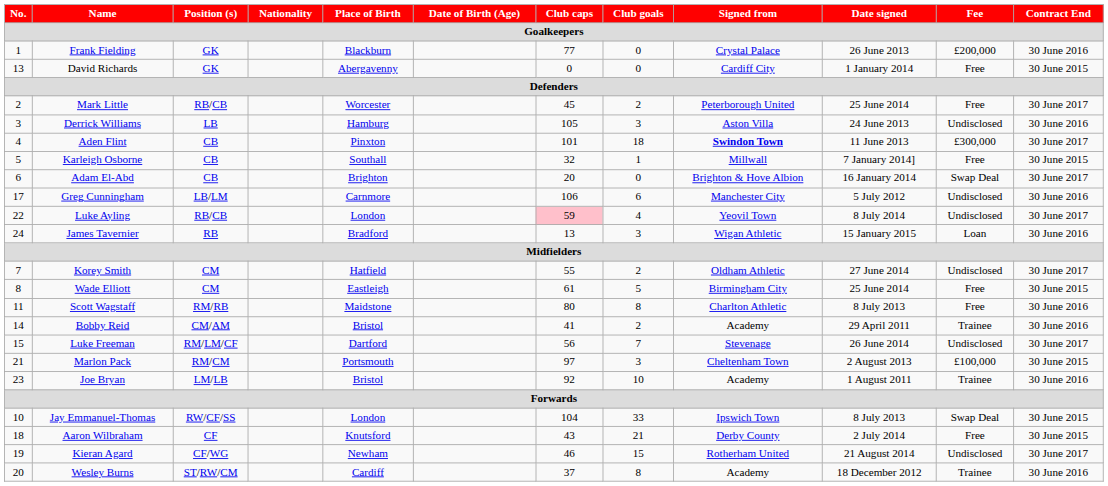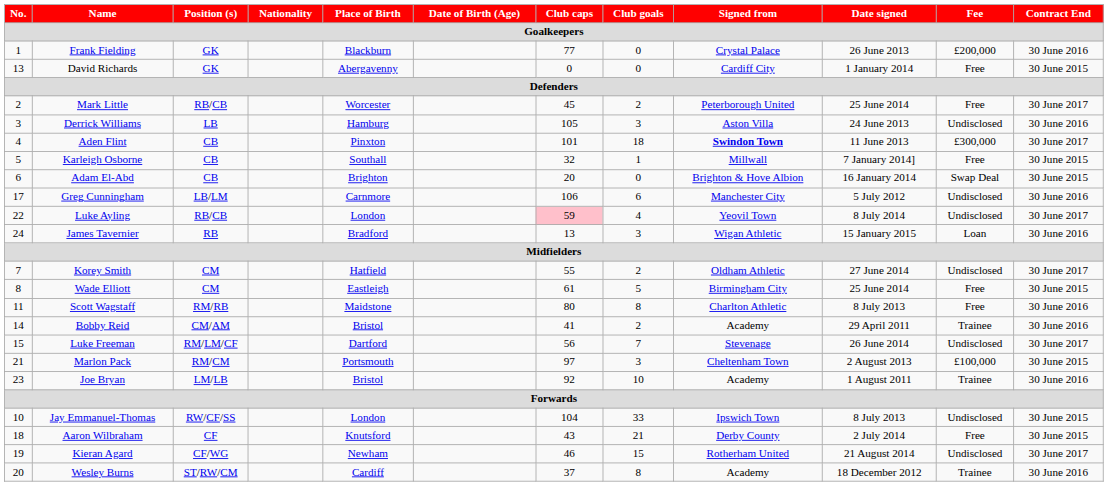 <table class="wikitable" style="text-align:center; font-size:80%; width:100%;">
 <tr>
 <th style="background:#f00; color:white; text-align:center;">No.</th>
 <th style="background:#f00; color:white; text-align:center;">Name</th>
 <th style="background:#f00; color:white; text-align:center;">Position (s)</th>
 <th style="background:#f00; color:white; text-align:center;">Nationality</th>
 <th style="background:#f00; color:white; text-align:center;">Place of Birth</th>
 <th style="background:#f00; color:white; text-align:center;">Date of Birth (Age)</th>
 <th style="background:#f00; color:white; text-align:center;">Club caps</th>
 <th style="background:#f00; color:white; text-align:center;">Club goals</th>
 <th style="background:#f00; color:white; text-align:center;">Signed from</th>
 <th style="background:#f00; color:white; text-align:center;">Date signed</th>
 <th style="background:#f00; color:white; text-align:center;">Fee</th>
 <th style="background:#f00; color:white; text-align:center;">Contract End</th>
 </tr>
 <tr>
 <th colspan=14 style="background:#dcdcdc; text-align:center;">Goalkeepers</th>
 </tr>
 <tr>
 <td>1</td>
 <td><a href='#'>Frank Fielding</a></td>
 <td><a href='#'>GK</a></td>
 <td></td>
 <td><a href='#'>Blackburn</a> </td>
 <td></td>
 <td>77</td>
 <td>0</td>
 <td><a href='#'>Crystal Palace</a></td>
 <td>26 June 2013</td>
 <td>£200,000</td>
 <td>30 June 2016</td>
 </tr>
 <tr>
 <td>13</td>
 <td>David Richards</td>
 <td><a href='#'>GK</a></td>
 <td></td>
 <td><a href='#'>Abergavenny</a> </td>
 <td></td>
 <td>0</td>
 <td>0</td>
 <td><a href='#'>Cardiff City</a></td>
 <td>1 January 2014</td>
 <td>Free</td>
 <td>30 June 2015</td>
 </tr>
 <tr>
 <th colspan=14 style="background:#dcdcdc; text-align:center;">Defenders</th>
 </tr>
 <tr>
 <td>2</td>
 <td><a href='#'>Mark Little</a></td>
 <td><a href='#'>RB</a>/<a href='#'>CB</a></td>
 <td></td>
 <td><a href='#'>Worcester</a> </td>
 <td></td>
 <td>45</td>
 <td>2</td>
 <td><a href='#'>Peterborough United</a></td>
 <td>25 June 2014</td>
 <td>Free</td>
 <td>30 June 2017</td>
 </tr>
 <tr>
 <td>3</td>
 <td><a href='#'>Derrick Williams</a></td>
 <td><a href='#'>LB</a></td>
 <td></td>
 <td><a href='#'>Hamburg</a> </td>
 <td></td>
 <td>105</td>
 <td>3</td>
 <td><a href='#'>Aston Villa</a></td>
 <td>24 June 2013</td>
 <td>Undisclosed</td>
 <td>30 June 2016</td>
 </tr>
 <tr>
 <td>4</td>
 <td><a href='#'>Aden Flint</a></td>
 <td><a href='#'>CB</a></td>
 <td></td>
 <td><a href='#'>Pinxton</a></td>
 <td></td>
 <td>101</td>
 <td>18</td>
 <td><strong><a href='#'>Swindon Town</a></strong></td>
 <td>11 June 2013</td>
 <td>£300,000</td>
 <td>30 June 2017</td>
 </tr>
 <tr>
 <td>5</td>
 <td><a href='#'>Karleigh Osborne</a></td>
 <td><a href='#'>CB</a></td>
 <td></td>
 <td><a href='#'>Southall</a></td>
 <td></td>
 <td>32</td>
 <td>1</td>
 <td><a href='#'>Millwall</a></td>
 <td>7 January 2014]</td>
 <td>Free</td>
 <td>30 June 2015</td>
 </tr>
 <tr>
 <td>6</td>
 <td><a href='#'>Adam El-Abd</a></td>
 <td><a href='#'>CB</a></td>
 <td></td>
 <td><a href='#'>Brighton</a> </td>
 <td></td>
 <td>20</td>
 <td>0</td>
 <td><a href='#'>Brighton & Hove Albion</a></td>
 <td>16 January 2014</td>
 <td>Swap Deal</td>
-<td>30 June 2017</td>
+<td>30 June 2015</td>
 </tr>
 <tr>
 <td>17</td>
 <td><a href='#'>Greg Cunningham</a></td>
 <td><a href='#'>LB</a>/<a href='#'>LM</a></td>
 <td></td>
 <td><a href='#'>Carnmore</a></td>
 <td></td>
 <td>106</td>
 <td>6</td>
 <td><a href='#'>Manchester City</a></td>
 <td>5 July 2012</td>
 <td>Undisclosed</td>
 <td>30 June 2016</td>
 </tr>
 <tr>
 <td>22</td>
 <td><a href='#'>Luke Ayling</a></td>
 <td><a href='#'>RB</a>/<a href='#'>CB</a></td>
 <td></td>
 <td><a href='#'>London</a> </td>
 <td></td>
 <td style="background: pink;">59</td>
 <td>4</td>
 <td><a href='#'>Yeovil Town</a></td>
 <td>8 July 2014</td>
 <td>Undisclosed</td>
 <td>30 June 2017</td>
 </tr>
 <tr>
 <td>24</td>
 <td><a href='#'>James Tavernier</a></td>
 <td><a href='#'>RB</a></td>
 <td></td>
 <td><a href='#'>Bradford</a> </td>
 <td></td>
 <td>13</td>
 <td>3</td>
 <td><a href='#'>Wigan Athletic</a></td>
 <td>15 January 2015</td>
 <td>Loan</td>
 <td>30 June 2016</td>
 </tr>
 <tr>
 <th colspan=14 style="background:#dcdcdc; text-align:center;">Midfielders</th>
 </tr>
 <tr>
 <td>7</td>
 <td><a href='#'>Korey Smith</a></td>
 <td><a href='#'>CM</a></td>
 <td></td>
 <td><a href='#'>Hatfield</a> </td>
 <td></td>
 <td>55</td>
 <td>2</td>
 <td><a href='#'>Oldham Athletic</a></td>
 <td>27 June 2014</td>
 <td>Undisclosed</td>
 <td>30 June 2017</td>
 </tr>
 <tr>
 <td>8</td>
 <td><a href='#'>Wade Elliott</a></td>
 <td><a href='#'>CM</a></td>
 <td></td>
 <td><a href='#'>Eastleigh</a> </td>
 <td></td>
 <td>61</td>
 <td>5</td>
 <td><a href='#'>Birmingham City</a></td>
 <td>25 June 2014</td>
 <td>Free</td>
 <td>30 June 2015</td>
 </tr>
 <tr>
 <td>11</td>
 <td><a href='#'>Scott Wagstaff</a></td>
 <td><a href='#'>RM</a>/<a href='#'>RB</a></td>
 <td></td>
 <td><a href='#'>Maidstone</a> </td>
 <td></td>
 <td>80</td>
 <td>8</td>
 <td><a href='#'>Charlton Athletic</a></td>
 <td>8 July 2013</td>
 <td>Free</td>
 <td>30 June 2016</td>
 </tr>
 <tr>
 <td>14</td>
 <td><a href='#'>Bobby Reid</a></td>
 <td><a href='#'>CM</a>/<a href='#'>AM</a></td>
 <td></td>
 <td><a href='#'>Bristol</a> </td>
 <td></td>
 <td>41</td>
 <td>2</td>
 <td>Academy</td>
 <td>29 April 2011</td>
 <td>Trainee</td>
 <td>30 June 2016</td>
 </tr>
 <tr>
 <td>15</td>
 <td><a href='#'>Luke Freeman</a></td>
 <td><a href='#'>RM</a>/<a href='#'>LM</a>/<a href='#'>CF</a></td>
 <td></td>
 <td><a href='#'>Dartford</a> </td>
 <td></td>
 <td>56</td>
 <td>7</td>
 <td><a href='#'>Stevenage</a></td>
 <td>26 June 2014</td>
 <td>Undisclosed</td>
 <td>30 June 2017</td>
 </tr>
 <tr>
 <td>21</td>
 <td><a href='#'>Marlon Pack</a></td>
 <td><a href='#'>RM</a>/<a href='#'>CM</a></td>
 <td></td>
 <td><a href='#'>Portsmouth</a> </td>
 <td></td>
 <td>97</td>
 <td>3</td>
 <td><a href='#'>Cheltenham Town</a></td>
 <td>2 August 2013</td>
 <td>£100,000</td>
 <td>30 June 2015</td>
 </tr>
 <tr>
 <td>23</td>
 <td><a href='#'>Joe Bryan</a></td>
 <td><a href='#'>LM</a>/<a href='#'>LB</a></td>
 <td></td>
 <td><a href='#'>Bristol</a> </td>
 <td></td>
 <td>92</td>
 <td>10</td>
 <td>Academy</td>
 <td>1 August 2011</td>
 <td>Trainee</td>
 <td>30 June 2016</td>
 </tr>
 <tr>
 <th colspan=14 style="background:#dcdcdc; text-align:center;">Forwards</th>
 </tr>
 <tr>
 <td>10</td>
 <td><a href='#'>Jay Emmanuel-Thomas</a></td>
 <td><a href='#'>RW</a>/<a href='#'>CF</a>/<a href='#'>SS</a></td>
 <td></td>
 <td><a href='#'>London</a> </td>
 <td></td>
 <td>104</td>
 <td>33</td>
 <td><a href='#'>Ipswich Town</a></td>
 <td>8 July 2013</td>
-<td>Swap Deal</td>
+<td>Undisclosed</td>
 <td>30 June 2015</td>
 </tr>
 <tr>
 <td>18</td>
 <td><a href='#'>Aaron Wilbraham</a></td>
 <td><a href='#'>CF</a></td>
 <td></td>
 <td><a href='#'>Knutsford</a> </td>
 <td></td>
 <td>43</td>
 <td>21</td>
 <td><a href='#'>Derby County</a></td>
 <td>2 July 2014</td>
 <td>Free</td>
 <td>30 June 2015</td>
 </tr>
 <tr>
 <td>19</td>
 <td><a href='#'>Kieran Agard</a></td>
 <td><a href='#'>CF</a>/<a href='#'>WG</a></td>
 <td></td>
 <td><a href='#'>Newham</a> </td>
 <td></td>
 <td>46</td>
 <td>15</td>
 <td><a href='#'>Rotherham United</a></td>
 <td>21 August 2014</td>
 <td>Undisclosed</td>
 <td>30 June 2017</td>
 </tr>
 <tr>
 <td>20</td>
 <td><a href='#'>Wesley Burns</a></td>
 <td><a href='#'>ST</a>/<a href='#'>RW</a>/<a href='#'>CM</a></td>
 <td></td>
 <td><a href='#'>Cardiff</a> </td>
 <td></td>
 <td>37</td>
 <td>8</td>
 <td>Academy</td>
 <td>18 December 2012</td>
 <td>Trainee</td>
 <td>30 June 2016</td>
 </tr>
 </table>
